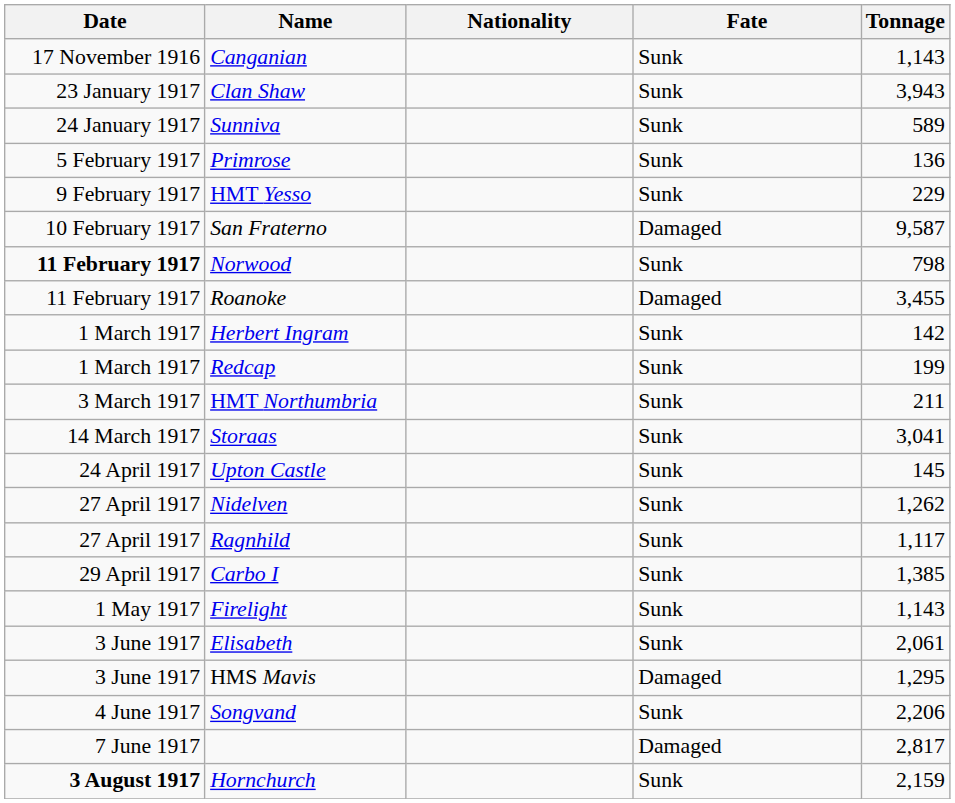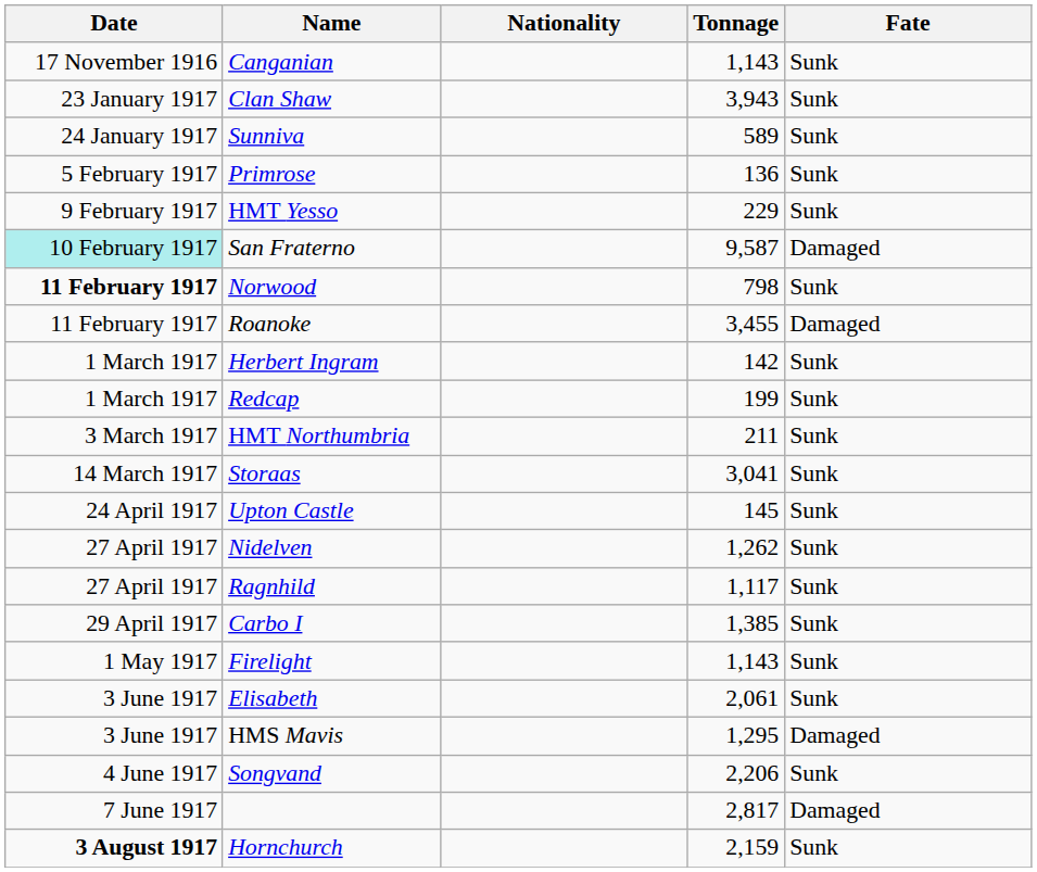 <table class="wikitable sortable">
 <tr>
 <th width="140px">Date</th>
 <th width="140px">Name</th>
 <th width="160px">Nationality</th>
+<th width="25px">Tonnage</th>
 <th width="160px">Fate</th>
-<th width="25px">Tonnage</th>
 </tr>
 <tr>
 <td align="right">17 November 1916</td>
 <td align="left"><a href='#'><em>Canganian</em></a></td>
 <td align="left"></td>
+<td align="right">1,143</td>
 <td align="left">Sunk</td>
-<td align="right">1,143</td>
 </tr>
 <tr>
 <td align="right">23 January 1917</td>
 <td align="left"><a href='#'><em>Clan Shaw</em></a></td>
 <td align="left"></td>
+<td align="right">3,943</td>
 <td align="left">Sunk</td>
-<td align="right">3,943</td>
 </tr>
 <tr>
 <td align="right">24 January 1917</td>
 <td align="left"><a href='#'><em>Sunniva</em></a></td>
 <td align="left"></td>
+<td align="right">589</td>
 <td align="left">Sunk</td>
-<td align="right">589</td>
 </tr>
 <tr>
 <td align="right">5 February 1917</td>
 <td align="left"><a href='#'><em>Primrose</em></a></td>
 <td align="left"></td>
+<td align="right">136</td>
 <td align="left">Sunk</td>
-<td align="right">136</td>
 </tr>
 <tr>
 <td align="right">9 February 1917</td>
 <td align="left"><a href='#'>HMT <em>Yesso</em></a></td>
 <td align="left"></td>
+<td align="right">229</td>
 <td align="left">Sunk</td>
-<td align="right">229</td>
 </tr>
 <tr>
-<td align="right">10 February 1917</td>
+<td align="right" style="background: paleturquoise;">10 February 1917</td>
 <td align="left"><em>San Fraterno</em></td>
 <td align="left"></td>
+<td align="right">9,587</td>
 <td align="left">Damaged</td>
-<td align="right">9,587</td>
 </tr>
 <tr>
 <td align="right"><strong>11 February 1917</strong></td>
 <td align="left"><a href='#'><em>Norwood</em></a></td>
 <td align="left"></td>
+<td align="right">798</td>
 <td align="left">Sunk</td>
-<td align="right">798</td>
 </tr>
 <tr>
 <td align="right">11 February 1917</td>
 <td align="left"><em>Roanoke</em></td>
 <td align="left"></td>
+<td align="right">3,455</td>
 <td align="left">Damaged</td>
-<td align="right">3,455</td>
 </tr>
 <tr>
 <td align="right">1 March 1917</td>
 <td align="left"><a href='#'><em>Herbert Ingram</em></a></td>
 <td align="left"></td>
+<td align="right">142</td>
 <td align="left">Sunk</td>
-<td align="right">142</td>
 </tr>
 <tr>
 <td align="right">1 March 1917</td>
 <td align="left"><a href='#'><em>Redcap</em></a></td>
 <td align="left"></td>
+<td align="right">199</td>
 <td align="left">Sunk</td>
-<td align="right">199</td>
 </tr>
 <tr>
 <td align="right">3 March 1917</td>
 <td align="left"><a href='#'>HMT <em>Northumbria</em></a></td>
 <td align="left"></td>
+<td align="right">211</td>
 <td align="left">Sunk</td>
-<td align="right">211</td>
 </tr>
 <tr>
 <td align="right">14 March 1917</td>
 <td align="left"><a href='#'><em>Storaas</em></a></td>
 <td align="left"></td>
+<td align="right">3,041</td>
 <td align="left">Sunk</td>
-<td align="right">3,041</td>
 </tr>
 <tr>
 <td align="right">24 April 1917</td>
 <td align="left"><a href='#'><em>Upton Castle</em></a></td>
 <td align="left"></td>
+<td align="right">145</td>
 <td align="left">Sunk</td>
-<td align="right">145</td>
 </tr>
 <tr>
 <td align="right">27 April 1917</td>
 <td align="left"><a href='#'><em>Nidelven</em></a></td>
 <td align="left"></td>
+<td align="right">1,262</td>
 <td align="left">Sunk</td>
-<td align="right">1,262</td>
 </tr>
 <tr>
 <td align="right">27 April 1917</td>
 <td align="left"><a href='#'><em>Ragnhild</em></a></td>
 <td align="left"></td>
+<td align="right">1,117</td>
 <td align="left">Sunk</td>
-<td align="right">1,117</td>
 </tr>
 <tr>
 <td align="right">29 April 1917</td>
 <td align="left"><a href='#'><em>Carbo I</em></a></td>
 <td align="left"></td>
+<td align="right">1,385</td>
 <td align="left">Sunk</td>
-<td align="right">1,385</td>
 </tr>
 <tr>
 <td align="right">1 May 1917</td>
 <td align="left"><a href='#'><em>Firelight</em></a></td>
 <td align="left"></td>
+<td align="right">1,143</td>
 <td align="left">Sunk</td>
-<td align="right">1,143</td>
 </tr>
 <tr>
 <td align="right">3 June 1917</td>
 <td align="left"><a href='#'><em>Elisabeth</em></a></td>
 <td align="left"></td>
+<td align="right">2,061</td>
 <td align="left">Sunk</td>
-<td align="right">2,061</td>
 </tr>
 <tr>
 <td align="right">3 June 1917</td>
 <td align="left">HMS <em>Mavis</em></td>
 <td align="left"></td>
+<td align="right">1,295</td>
 <td align="left">Damaged</td>
-<td align="right">1,295</td>
 </tr>
 <tr>
 <td align="right">4 June 1917</td>
 <td align="left"><a href='#'><em>Songvand</em></a></td>
 <td align="left"></td>
+<td align="right">2,206</td>
 <td align="left">Sunk</td>
-<td align="right">2,206</td>
 </tr>
 <tr>
 <td align="right">7 June 1917</td>
 <td align="left"></td>
 <td align="left"></td>
+<td align="right">2,817</td>
 <td align="left">Damaged</td>
-<td align="right">2,817</td>
 </tr>
 <tr>
 <td align="right"><strong>3 August 1917</strong></td>
 <td align="left"><a href='#'><em>Hornchurch</em></a></td>
 <td align="left"></td>
+<td align="right">2,159</td>
 <td align="left">Sunk</td>
-<td align="right">2,159</td>
 </tr>
 </table>
